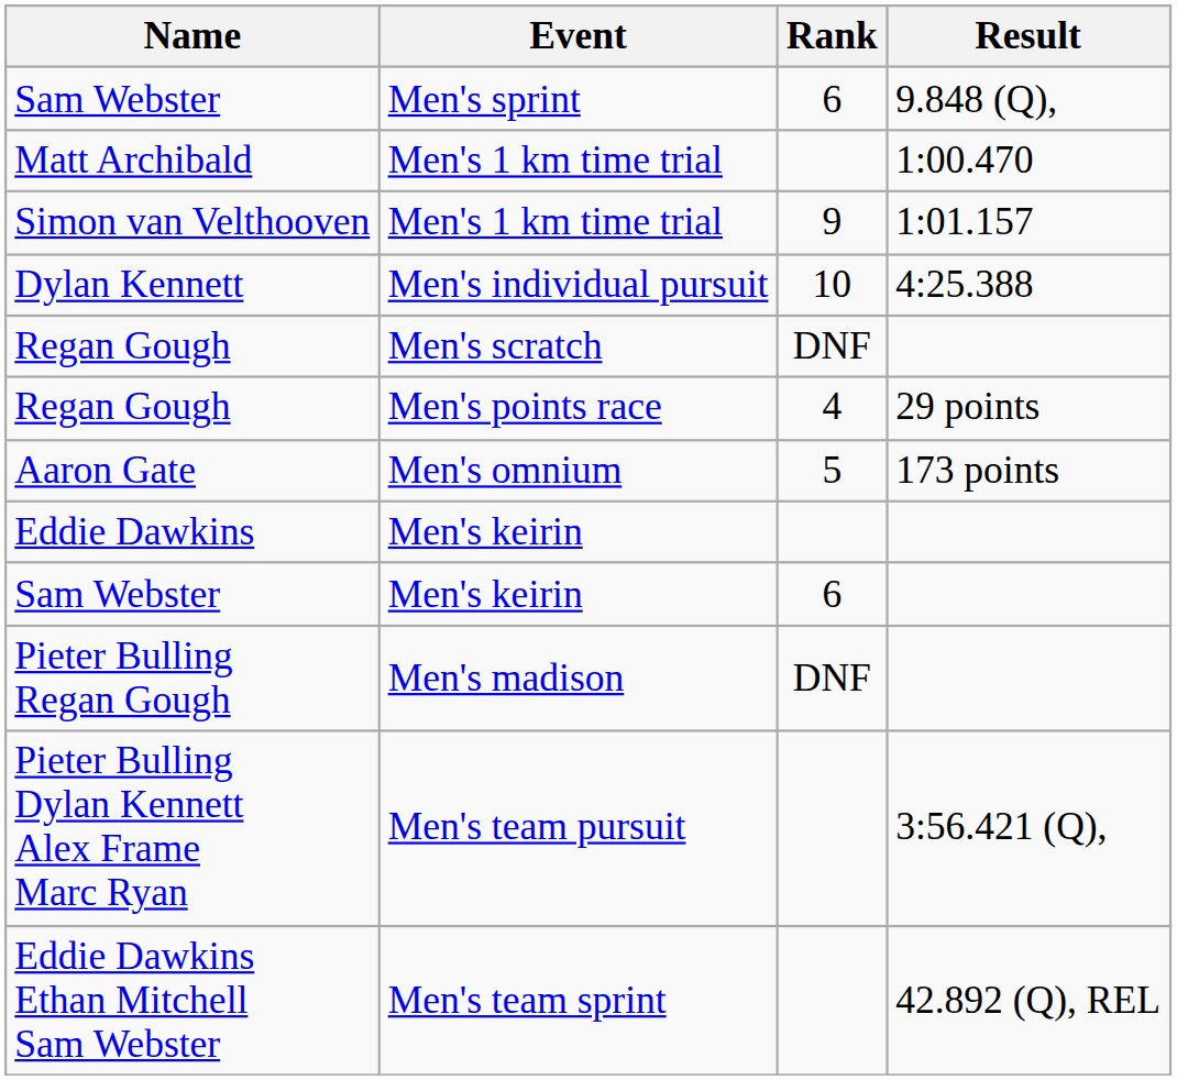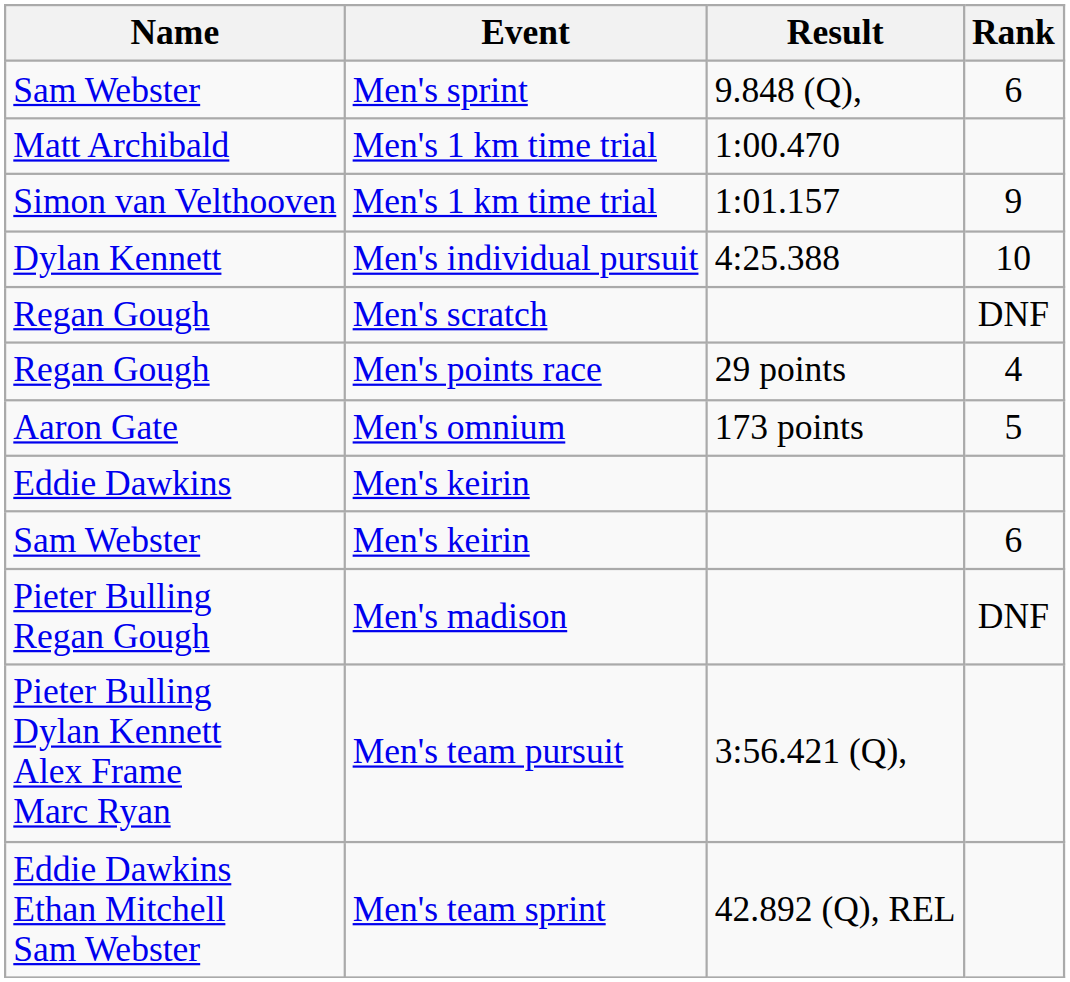 <table class="wikitable sortable">
 <tr>
 <th>Name</th>
 <th>Event</th>
+<th>Result</th>
 <th>Rank</th>
-<th>Result</th>
 </tr>
 <tr>
 <td><a href='#'>Sam Webster</a></td>
 <td><a href='#'>Men's sprint</a></td>
+<td>9.848 (Q),</td>
 <td align=center>6</td>
-<td>9.848 (Q),</td>
 </tr>
 <tr>
 <td><a href='#'>Matt Archibald</a></td>
 <td><a href='#'>Men's 1 km time trial</a></td>
+<td>1:00.470</td>
 <td align=center></td>
-<td>1:00.470</td>
 </tr>
 <tr>
 <td><a href='#'>Simon van Velthooven</a></td>
 <td><a href='#'>Men's 1 km time trial</a></td>
+<td>1:01.157</td>
 <td align=center>9</td>
-<td>1:01.157</td>
 </tr>
 <tr>
 <td><a href='#'>Dylan Kennett</a></td>
 <td><a href='#'>Men's individual pursuit</a></td>
+<td>4:25.388</td>
 <td align=center>10</td>
-<td>4:25.388</td>
 </tr>
 <tr>
 <td><a href='#'>Regan Gough</a></td>
 <td><a href='#'>Men's scratch</a></td>
+<td></td>
 <td align=center>DNF</td>
-<td></td>
 </tr>
 <tr>
 <td><a href='#'>Regan Gough</a></td>
 <td><a href='#'>Men's points race</a></td>
+<td>29 points</td>
 <td align=center>4</td>
-<td>29 points</td>
 </tr>
 <tr>
 <td><a href='#'>Aaron Gate</a></td>
 <td><a href='#'>Men's omnium</a></td>
+<td>173 points</td>
 <td align=center>5</td>
-<td>173 points</td>
 </tr>
 <tr>
 <td><a href='#'>Eddie Dawkins</a></td>
 <td><a href='#'>Men's keirin</a></td>
+<td></td>
 <td align=center></td>
-<td></td>
 </tr>
 <tr>
 <td><a href='#'>Sam Webster</a></td>
 <td><a href='#'>Men's keirin</a></td>
+<td></td>
 <td align=center>6</td>
-<td></td>
 </tr>
 <tr>
 <td><a href='#'>Pieter Bulling</a><br><a href='#'>Regan Gough</a></td>
 <td><a href='#'>Men's madison</a></td>
+<td></td>
 <td align=center>DNF</td>
-<td></td>
 </tr>
 <tr>
 <td><a href='#'>Pieter Bulling</a><br><a href='#'>Dylan Kennett</a><br><a href='#'>Alex Frame</a><br><a href='#'>Marc Ryan</a></td>
 <td><a href='#'>Men's team pursuit</a></td>
+<td>3:56.421 (Q),</td>
 <td align=center></td>
-<td>3:56.421 (Q),</td>
 </tr>
 <tr>
 <td><a href='#'>Eddie Dawkins</a><br><a href='#'>Ethan Mitchell</a><br><a href='#'>Sam Webster</a></td>
 <td><a href='#'>Men's team sprint</a></td>
+<td>42.892 (Q), REL</td>
 <td align=center></td>
-<td>42.892 (Q), REL</td>
 </tr>
 </table>
